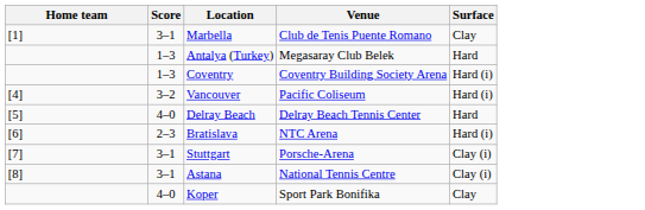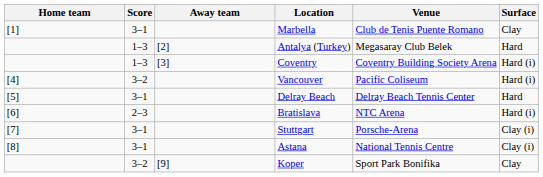 <table class="wikitable nowrap">
 <tr>
 <th width=175>Home team</th>
 <th>Score</th>
+<th width=175>Away team</th>
 <th>Location</th>
 <th>Venue</th>
 <th>Surface</th>
 </tr>
 <tr>
 <td><strong></strong> [1]</td>
 <td align=center>3–1</td>
+<td></td>
 <td><a href='#'>Marbella</a></td>
 <td><a href='#'>Club de Tenis Puente Romano</a></td>
 <td>Clay</td>
 </tr>
 <tr>
 <td></td>
 <td align=center>1–3</td>
+<td><strong></strong> [2]</td>
 <td><a href='#'>Antalya</a> (<a href='#'>Turkey</a>)</td>
 <td>Megasaray Club Belek</td>
 <td>Hard</td>
 </tr>
 <tr>
 <td></td>
 <td align=center>1–3</td>
+<td><strong></strong> [3]</td>
 <td><a href='#'>Coventry</a></td>
 <td><a href='#'>Coventry Building Society Arena</a></td>
 <td>Hard (i)</td>
 </tr>
 <tr>
 <td><strong></strong> [4]</td>
 <td align=center>3–2</td>
+<td></td>
 <td><a href='#'>Vancouver</a></td>
 <td><a href='#'>Pacific Coliseum</a></td>
 <td>Hard (i)</td>
 </tr>
 <tr>
 <td><strong></strong> [5]</td>
-<td align=center>4–0</td>
+<td align=center>3–1</td>
+<td></td>
 <td><a href='#'>Delray Beach</a></td>
 <td><a href='#'>Delray Beach Tennis Center</a></td>
 <td>Hard</td>
 </tr>
 <tr>
 <td> [6]</td>
 <td align=center>2–3</td>
+<td><strong></strong></td>
 <td><a href='#'>Bratislava</a></td>
 <td><a href='#'>NTC Arena</a></td>
 <td>Hard (i)</td>
 </tr>
 <tr>
 <td><strong></strong> [7]</td>
 <td align=center>3–1</td>
+<td></td>
 <td><a href='#'>Stuttgart</a></td>
 <td><a href='#'>Porsche-Arena</a></td>
 <td>Clay (i)</td>
 </tr>
 <tr>
 <td><strong></strong> [8]</td>
 <td align=center>3–1</td>
+<td></td>
 <td><a href='#'>Astana</a></td>
 <td><a href='#'>National Tennis Centre</a></td>
 <td>Clay (i)</td>
 </tr>
 <tr>
 <td><strong></strong></td>
-<td align=center>4–0</td>
+<td align=center>3–2</td>
+<td> [9]</td>
 <td><a href='#'>Koper</a></td>
 <td>Sport Park Bonifika</td>
 <td>Clay</td>
 </tr>
 </table>
